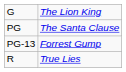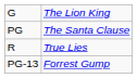 <table class="wikitable sortable" style="margin:auto; margin:auto;">
 <tr>
 <td>G</td>
 <td><em><a href='#'>The Lion King</a></em></td>
 </tr>
 <tr>
 <td>PG</td>
 <td><em><a href='#'>The Santa Clause</a></em></td>
 </tr>
 <tr>
+<td>R</td>
+<td><em><a href='#'>True Lies</a></em></td>
+</tr>
+<tr>
 <td>PG-13</td>
 <td><em><a href='#'>Forrest Gump</a></em></td>
 </tr>
-<tr>
-<td>R</td>
-<td><em><a href='#'>True Lies</a></em></td>
-</tr>
 </table>
